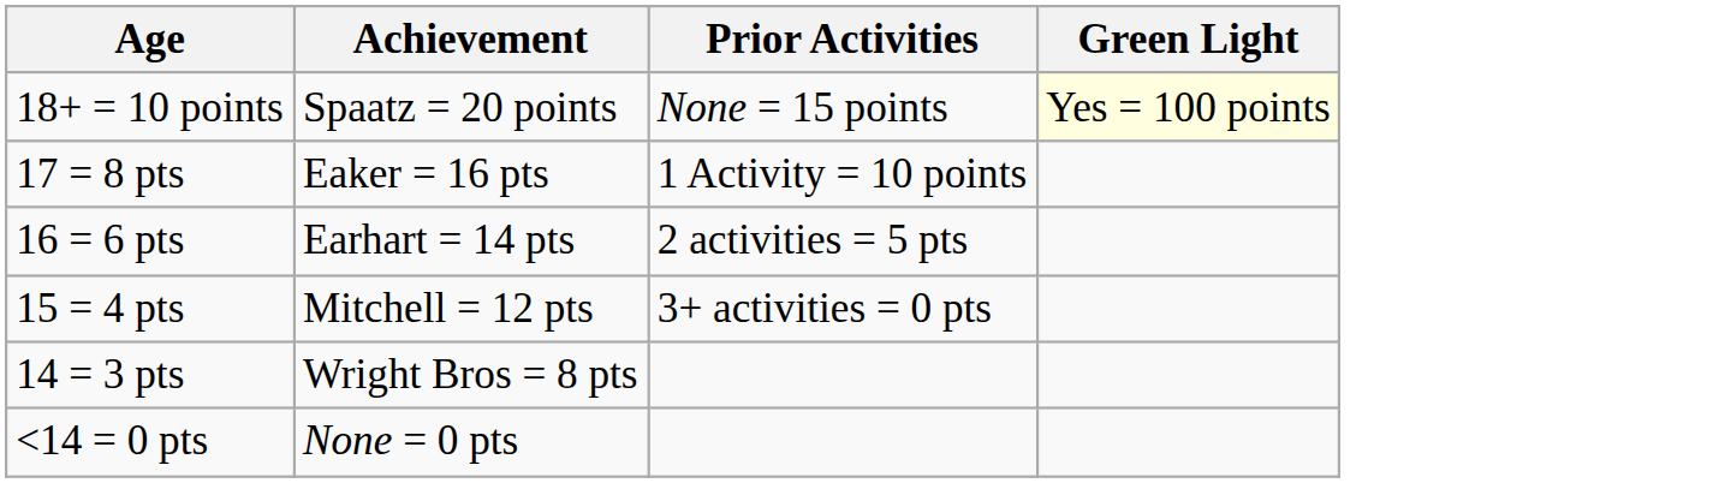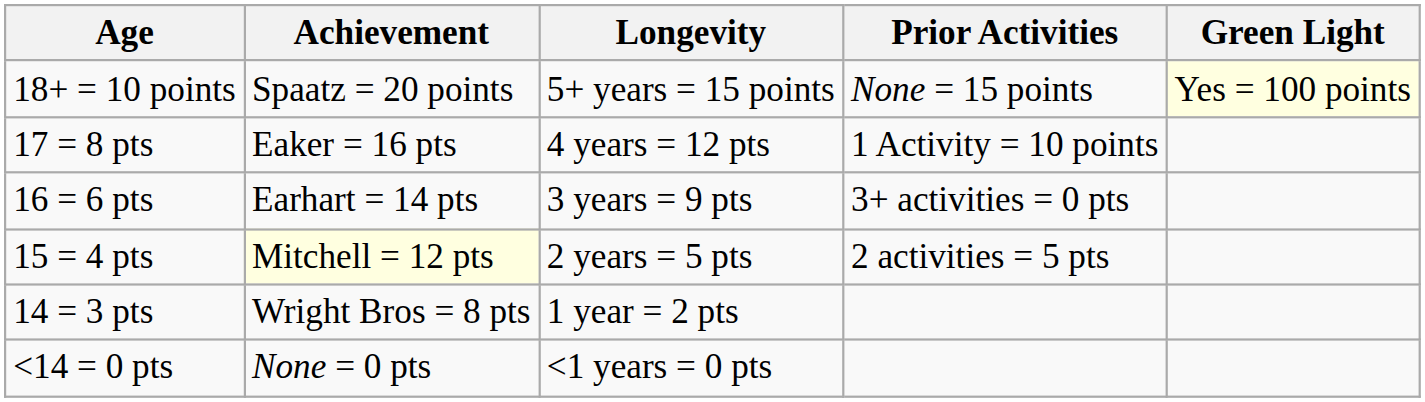 <table class="wikitable sortable">
 <tr>
 <th>Age</th>
 <th>Achievement</th>
+<th>Longevity</th>
 <th>Prior Activities</th>
 <th>Green Light</th>
 </tr>
 <tr>
 <td>18+ = 10 points</td>
 <td>Spaatz = 20 points</td>
+<td>5+ years = 15 points</td>
 <td><em>None</em> = 15 points</td>
 <td style="background: lightyellow;">Yes = 100 points</td>
 </tr>
 <tr>
 <td>17 = 8 pts</td>
 <td>Eaker = 16 pts</td>
+<td>4 years = 12 pts</td>
 <td>1 Activity = 10 points</td>
 <td></td>
 </tr>
 <tr>
 <td>16 = 6 pts</td>
 <td>Earhart = 14 pts</td>
-<td>2 activities = 5 pts</td>
+<td>3 years = 9 pts</td>
+<td>3+ activities = 0 pts</td>
 <td></td>
 </tr>
 <tr>
 <td>15 = 4 pts</td>
-<td>Mitchell = 12 pts</td>
-<td>3+ activities = 0 pts</td>
+<td style="background: lightyellow;">Mitchell = 12 pts</td>
+<td>2 years = 5 pts</td>
+<td>2 activities = 5 pts</td>
 <td></td>
 </tr>
 <tr>
 <td>14 = 3 pts</td>
 <td>Wright Bros = 8 pts</td>
+<td>1 year = 2 pts</td>
 <td></td>
 <td></td>
 </tr>
 <tr>
 <td><14 = 0 pts</td>
 <td><em>None</em> = 0 pts</td>
+<td><1 years = 0 pts</td>
 <td></td>
 <td></td>
 </tr>
 </table>
